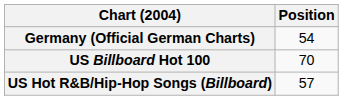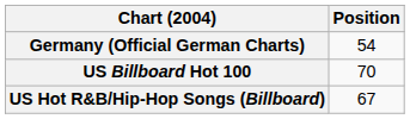 <table class="wikitable sortable plainrowheaders" style="text-align:center">
 <tr>
 <th>Chart (2004)</th>
 <th>Position</th>
 </tr>
 <tr>
 <th scope="row">Germany (Official German Charts)</th>
 <td>54</td>
 </tr>
 <tr>
 <th scope="row">US <em>Billboard</em> Hot 100</th>
 <td>70</td>
 </tr>
 <tr>
 <th scope="row">US Hot R&B/Hip-Hop Songs (<em>Billboard</em>)</th>
-<td>57</td>
+<td>67</td>
 </tr>
 </table>
